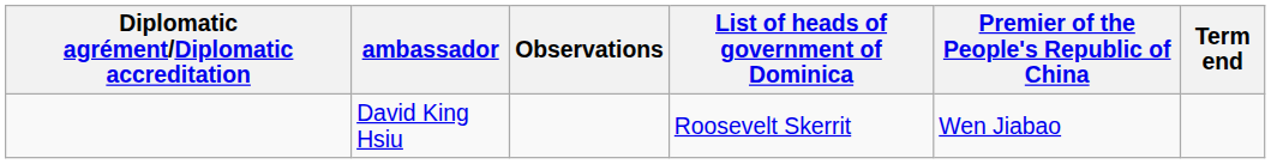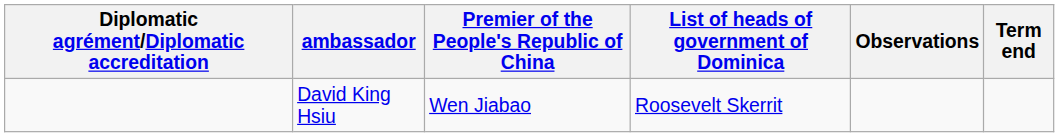 <table class="wikitable sortable">
 <tr>
 <th>Diplomatic <a href='#'>agrément</a>/<a href='#'>Diplomatic accreditation</a></th>
 <th><a href='#'>ambassador</a></th>
+<th><a href='#'>Premier of the People's Republic of China</a></th>
+<th><a href='#'>List of heads of government of Dominica</a></th>
 <th>Observations</th>
-<th><a href='#'>List of heads of government of Dominica</a></th>
-<th><a href='#'>Premier of the People's Republic of China</a></th>
 <th>Term end</th>
 </tr>
 <tr>
 <td></td>
 <td><a href='#'>David King Hsiu</a></td>
+<td><a href='#'>Wen Jiabao</a></td>
+<td><a href='#'>Roosevelt Skerrit</a></td>
 <td></td>
-<td><a href='#'>Roosevelt Skerrit</a></td>
-<td><a href='#'>Wen Jiabao</a></td>
 <td></td>
 </tr>
 </table>
